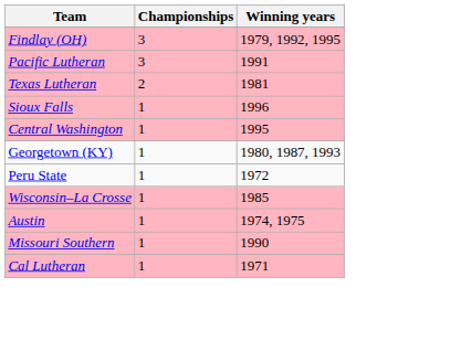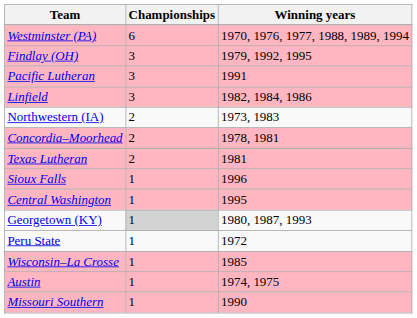 <table class="wikitable">
 <tr>
 <th>Team</th>
 <th>Championships</th>
 <th>Winning years</th>
 </tr>
 <tr>
+</tr>
+<tr bgcolor=lightpink>
+<td><em><a href='#'>Westminster (PA)</a></em></td>
+<td>6</td>
+<td>1970, 1976, 1977, 1988, 1989, 1994</td>
 </tr>
 <tr bgcolor=lightpink>
 <td><em><a href='#'>Findlay (OH)</a></em></td>
 <td>3</td>
 <td>1979, 1992, 1995</td>
 </tr>
 <tr bgcolor=lightpink>
 <td><em><a href='#'>Pacific Lutheran</a></em></td>
 <td>3</td>
 <td>1991</td>
+</tr>
+<tr bgcolor=lightpink>
+<td><em><a href='#'>Linfield</a></em></td>
+<td>3</td>
+<td>1982, 1984, 1986</td>
+</tr>
+<tr>
+<td><a href='#'>Northwestern (IA)</a></td>
+<td>2</td>
+<td>1973, 1983</td>
+</tr>
+<tr bgcolor=lightpink>
+<td><em><a href='#'>Concordia–Moorhead</a></em></td>
+<td>2</td>
+<td>1978, 1981</td>
 </tr>
 <tr bgcolor=lightpink>
 <td><em><a href='#'>Texas Lutheran</a></em></td>
 <td>2</td>
 <td>1981</td>
 </tr>
 <tr bgcolor=lightpink>
 <td><em><a href='#'>Sioux Falls</a></em></td>
 <td>1</td>
 <td>1996</td>
 </tr>
 <tr bgcolor=lightpink>
 <td><em><a href='#'>Central Washington</a></em></td>
 <td>1</td>
 <td>1995</td>
 </tr>
 <tr>
 <td><a href='#'>Georgetown (KY)</a></td>
-<td>1</td>
+<td style="background: lightgrey;">1</td>
 <td>1980, 1987, 1993</td>
 </tr>
 <tr>
 <td><a href='#'>Peru State</a></td>
 <td>1</td>
 <td>1972</td>
 </tr>
 <tr bgcolor=lightpink>
 <td><em><a href='#'>Wisconsin–La Crosse</a></em></td>
 <td>1</td>
 <td>1985</td>
 </tr>
 <tr bgcolor=lightpink>
 <td><em><a href='#'>Austin</a></em></td>
 <td>1</td>
 <td>1974, 1975</td>
 </tr>
 <tr bgcolor=lightpink>
 <td><em><a href='#'>Missouri Southern</a></em></td>
 <td>1</td>
 <td>1990</td>
 </tr>
-<tr bgcolor=lightpink>
-<td><em><a href='#'>Cal Lutheran</a></em></td>
-<td>1</td>
-<td>1971</td>
-</tr>
 </table>
